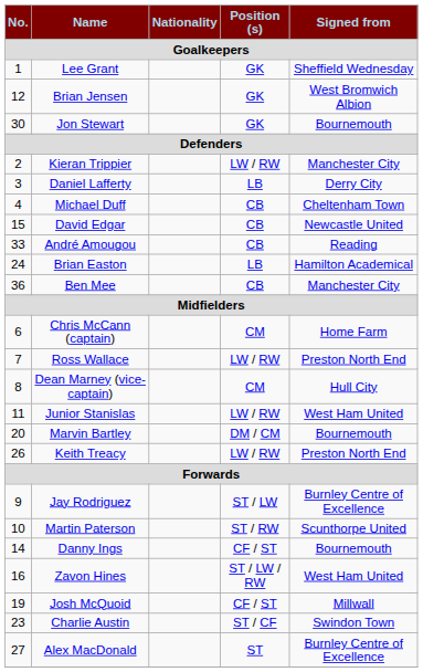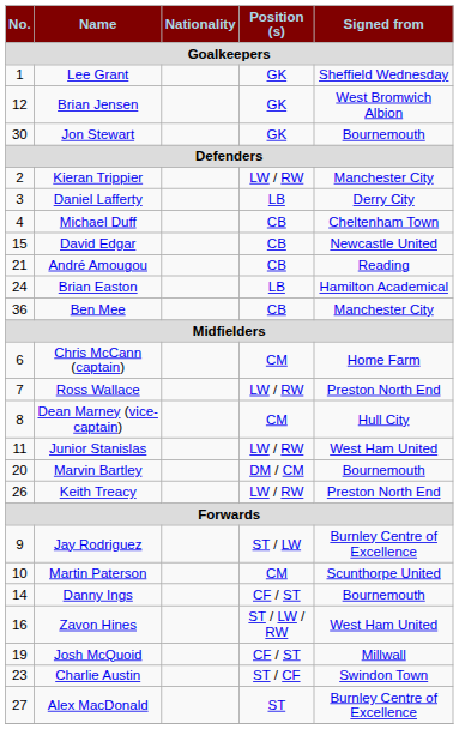 <table class="wikitable" style="text-align: center; font-size:90%" width=75%>
 <tr>
 <th style="background: #800000; color:lightblue" align=right>No.</th>
 <th style="background: #800000; color:lightblue" align=right>Name</th>
 <th style="background: #800000; color:lightblue" align=right>Nationality</th>
 <th style="background: #800000; color:lightblue" align=right>Position (s)</th>
 <th style="background: #800000; color:lightblue" align=right>Signed from</th>
 </tr>
 <tr>
 <th colspan=6 style="background: #DCDCDC" align=right>Goalkeepers</th>
 </tr>
 <tr>
 <td>1</td>
 <td><a href='#'>Lee Grant</a></td>
 <td></td>
 <td><a href='#'>GK</a></td>
 <td> <a href='#'>Sheffield Wednesday</a></td>
 </tr>
 <tr>
 <td>12</td>
 <td><a href='#'>Brian Jensen</a></td>
 <td></td>
 <td><a href='#'>GK</a></td>
 <td> <a href='#'>West Bromwich Albion</a></td>
 </tr>
 <tr>
 <td>30</td>
 <td><a href='#'>Jon Stewart</a></td>
 <td></td>
 <td><a href='#'>GK</a></td>
 <td> <a href='#'>Bournemouth</a></td>
 </tr>
 <tr>
 <th colspan=6 style="background: #DCDCDC" align=right>Defenders</th>
 </tr>
 <tr>
 <td>2</td>
 <td><a href='#'>Kieran Trippier</a></td>
 <td></td>
 <td><a href='#'>LW</a> / <a href='#'>RW</a></td>
 <td> <a href='#'>Manchester City</a></td>
 </tr>
 <tr>
 <td>3</td>
 <td><a href='#'>Daniel Lafferty</a></td>
 <td></td>
 <td><a href='#'>LB</a></td>
 <td> <a href='#'>Derry City</a></td>
 </tr>
 <tr>
 <td>4</td>
 <td><a href='#'>Michael Duff</a></td>
 <td></td>
 <td><a href='#'>CB</a></td>
 <td> <a href='#'>Cheltenham Town</a></td>
 </tr>
 <tr>
 <td>15</td>
 <td><a href='#'>David Edgar</a></td>
 <td></td>
 <td><a href='#'>CB</a></td>
 <td> <a href='#'>Newcastle United</a></td>
 </tr>
 <tr>
-<td>33</td>
+<td>21</td>
 <td><a href='#'>André Amougou</a></td>
 <td></td>
 <td><a href='#'>CB</a></td>
 <td> <a href='#'>Reading</a></td>
 </tr>
 <tr>
 <td>24</td>
 <td><a href='#'>Brian Easton</a></td>
 <td></td>
 <td><a href='#'>LB</a></td>
 <td> <a href='#'>Hamilton Academical</a></td>
 </tr>
 <tr>
 <td>36</td>
 <td><a href='#'>Ben Mee</a></td>
 <td></td>
 <td><a href='#'>CB</a></td>
 <td> <a href='#'>Manchester City</a></td>
 </tr>
 <tr>
 <th colspan=6 style="background: #DCDCDC" align=right>Midfielders</th>
 </tr>
 <tr>
 <td>6</td>
 <td><a href='#'>Chris McCann</a> (<a href='#'>captain</a>)</td>
 <td></td>
 <td><a href='#'>CM</a></td>
 <td> <a href='#'>Home Farm</a></td>
 </tr>
 <tr>
 <td>7</td>
 <td><a href='#'>Ross Wallace</a></td>
 <td></td>
 <td><a href='#'>LW</a> / <a href='#'>RW</a></td>
 <td> <a href='#'>Preston North End</a></td>
 </tr>
 <tr>
 <td>8</td>
 <td><a href='#'>Dean Marney</a> (<a href='#'>vice-captain</a>)</td>
 <td></td>
 <td><a href='#'>CM</a></td>
 <td> <a href='#'>Hull City</a></td>
 </tr>
 <tr>
 <td>11</td>
 <td><a href='#'>Junior Stanislas</a></td>
 <td></td>
 <td><a href='#'>LW</a> / <a href='#'>RW</a></td>
 <td> <a href='#'>West Ham United</a></td>
 </tr>
 <tr>
 <td>20</td>
 <td><a href='#'>Marvin Bartley</a></td>
 <td></td>
 <td><a href='#'>DM</a> / <a href='#'>CM</a></td>
 <td> <a href='#'>Bournemouth</a></td>
 </tr>
 <tr>
 <td>26</td>
 <td><a href='#'>Keith Treacy</a></td>
 <td></td>
 <td><a href='#'>LW</a> / <a href='#'>RW</a></td>
 <td> <a href='#'>Preston North End</a></td>
 </tr>
 <tr>
 <th colspan=11 style="background: #DCDCDC" align=right>Forwards</th>
 </tr>
 <tr>
 <td>9</td>
 <td><a href='#'>Jay Rodriguez</a></td>
 <td></td>
 <td><a href='#'>ST</a> / <a href='#'>LW</a></td>
 <td> <a href='#'>Burnley Centre of Excellence</a></td>
 </tr>
 <tr>
 <td>10</td>
 <td><a href='#'>Martin Paterson</a></td>
 <td></td>
-<td><a href='#'>ST</a> / <a href='#'>RW</a></td>
+<td><a href='#'>CM</a></td>
 <td> <a href='#'>Scunthorpe United</a></td>
 </tr>
 <tr>
 <td>14</td>
 <td><a href='#'>Danny Ings</a></td>
 <td></td>
 <td><a href='#'>CF</a> / <a href='#'>ST</a></td>
 <td> <a href='#'>Bournemouth</a></td>
 </tr>
 <tr>
 <td>16</td>
 <td><a href='#'>Zavon Hines</a></td>
 <td></td>
 <td><a href='#'>ST</a> / <a href='#'>LW</a> / <a href='#'>RW</a></td>
 <td> <a href='#'>West Ham United</a></td>
 </tr>
 <tr>
 <td>19</td>
 <td><a href='#'>Josh McQuoid</a></td>
 <td></td>
 <td><a href='#'>CF</a> / <a href='#'>ST</a></td>
 <td> <a href='#'>Millwall</a></td>
 </tr>
 <tr>
 <td>23</td>
 <td><a href='#'>Charlie Austin</a></td>
 <td></td>
 <td><a href='#'>ST</a> / <a href='#'>CF</a></td>
 <td> <a href='#'>Swindon Town</a></td>
 </tr>
 <tr>
 <td>27</td>
 <td><a href='#'>Alex MacDonald</a></td>
 <td></td>
 <td><a href='#'>ST</a></td>
 <td> <a href='#'>Burnley Centre of Excellence</a></td>
 </tr>
 <tr>
 </tr>
 </table>
